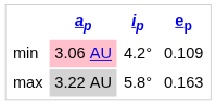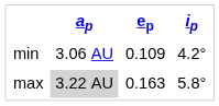 <table align="center" style="border:1px solid #CCC; margin-left:15px;" cellpadding="5">
 <tr>
 <th></th>
 <th><em><a href='#'>a<sub>p</sub></a></em></th>
+<th><a href='#'>e<sub>p</sub></a></th>
 <th><em><a href='#'>i<sub>p</sub></a></em></th>
-<th><a href='#'>e<sub>p</sub></a></th>
 </tr>
 <tr>
 <td>min</td>
-<td style="background: pink;">3.06 <a href='#'>AU</a></td>
+<td>3.06 <a href='#'>AU</a></td>
+<td>0.109</td>
 <td>4.2°</td>
-<td>0.109</td>
 </tr>
 <tr>
 <td>max</td>
 <td style="background: lightgrey;">3.22 AU</td>
+<td>0.163</td>
 <td>5.8°</td>
-<td>0.163</td>
 </tr>
 </table>
